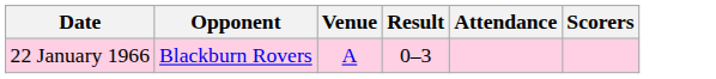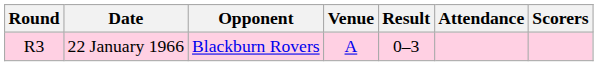 <table class="wikitable sortable" style="font-size:100%; text-align:center">
 <tr>
+<th>Round</th>
 <th>Date</th>
 <th>Opponent</th>
 <th>Venue</th>
 <th>Result</th>
 <th>Attendance</th>
 <th>Scorers</th>
 </tr>
 <tr style="background-color: #ffd0e3;">
+<td>R3</td>
 <td>22 January 1966</td>
 <td><a href='#'>Blackburn Rovers</a></td>
 <td><a href='#'>A</a></td>
 <td>0–3</td>
 <td></td>
 <td></td>
 </tr>
 </table>
